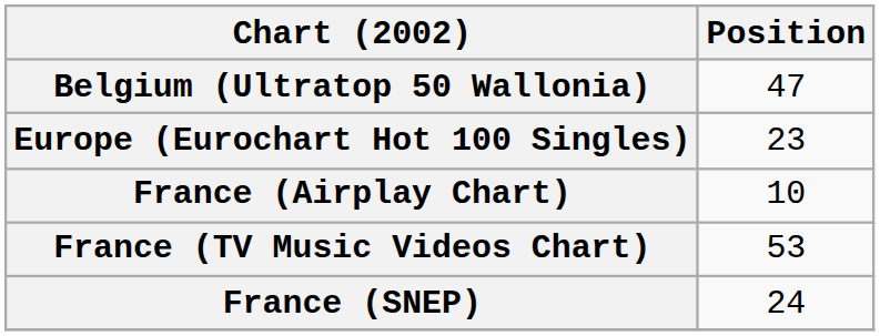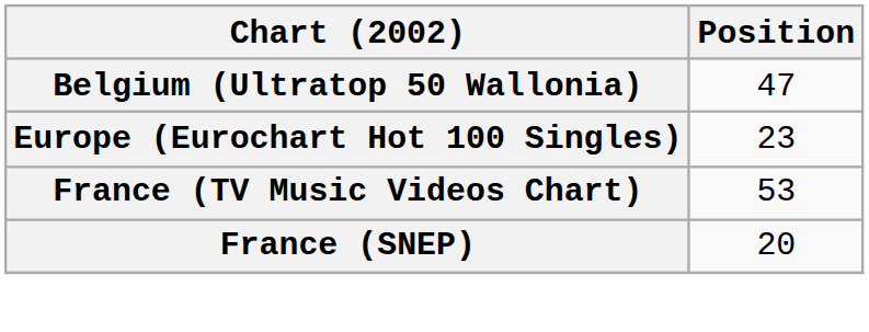 <table class="wikitable sortable plainrowheaders">
 <tr>
 <th>Chart (2002)</th>
 <th>Position</th>
 </tr>
 <tr>
 <th scope="row">Belgium (Ultratop 50 Wallonia)</th>
 <td align="center">47</td>
 </tr>
 <tr>
 <th scope="row">Europe (Eurochart Hot 100 Singles)</th>
 <td align="center">23</td>
 </tr>
 <tr>
-<th scope="row">France (Airplay Chart)</th>
-<td align="center">10</td>
-</tr>
-<tr>
 <th scope="row">France (TV Music Videos Chart)</th>
 <td align="center">53</td>
 </tr>
 <tr>
 <th scope="row">France (SNEP)</th>
-<td align="center">24</td>
+<td align="center">20</td>
 </tr>
 <tr>
 </tr>
 </table>
